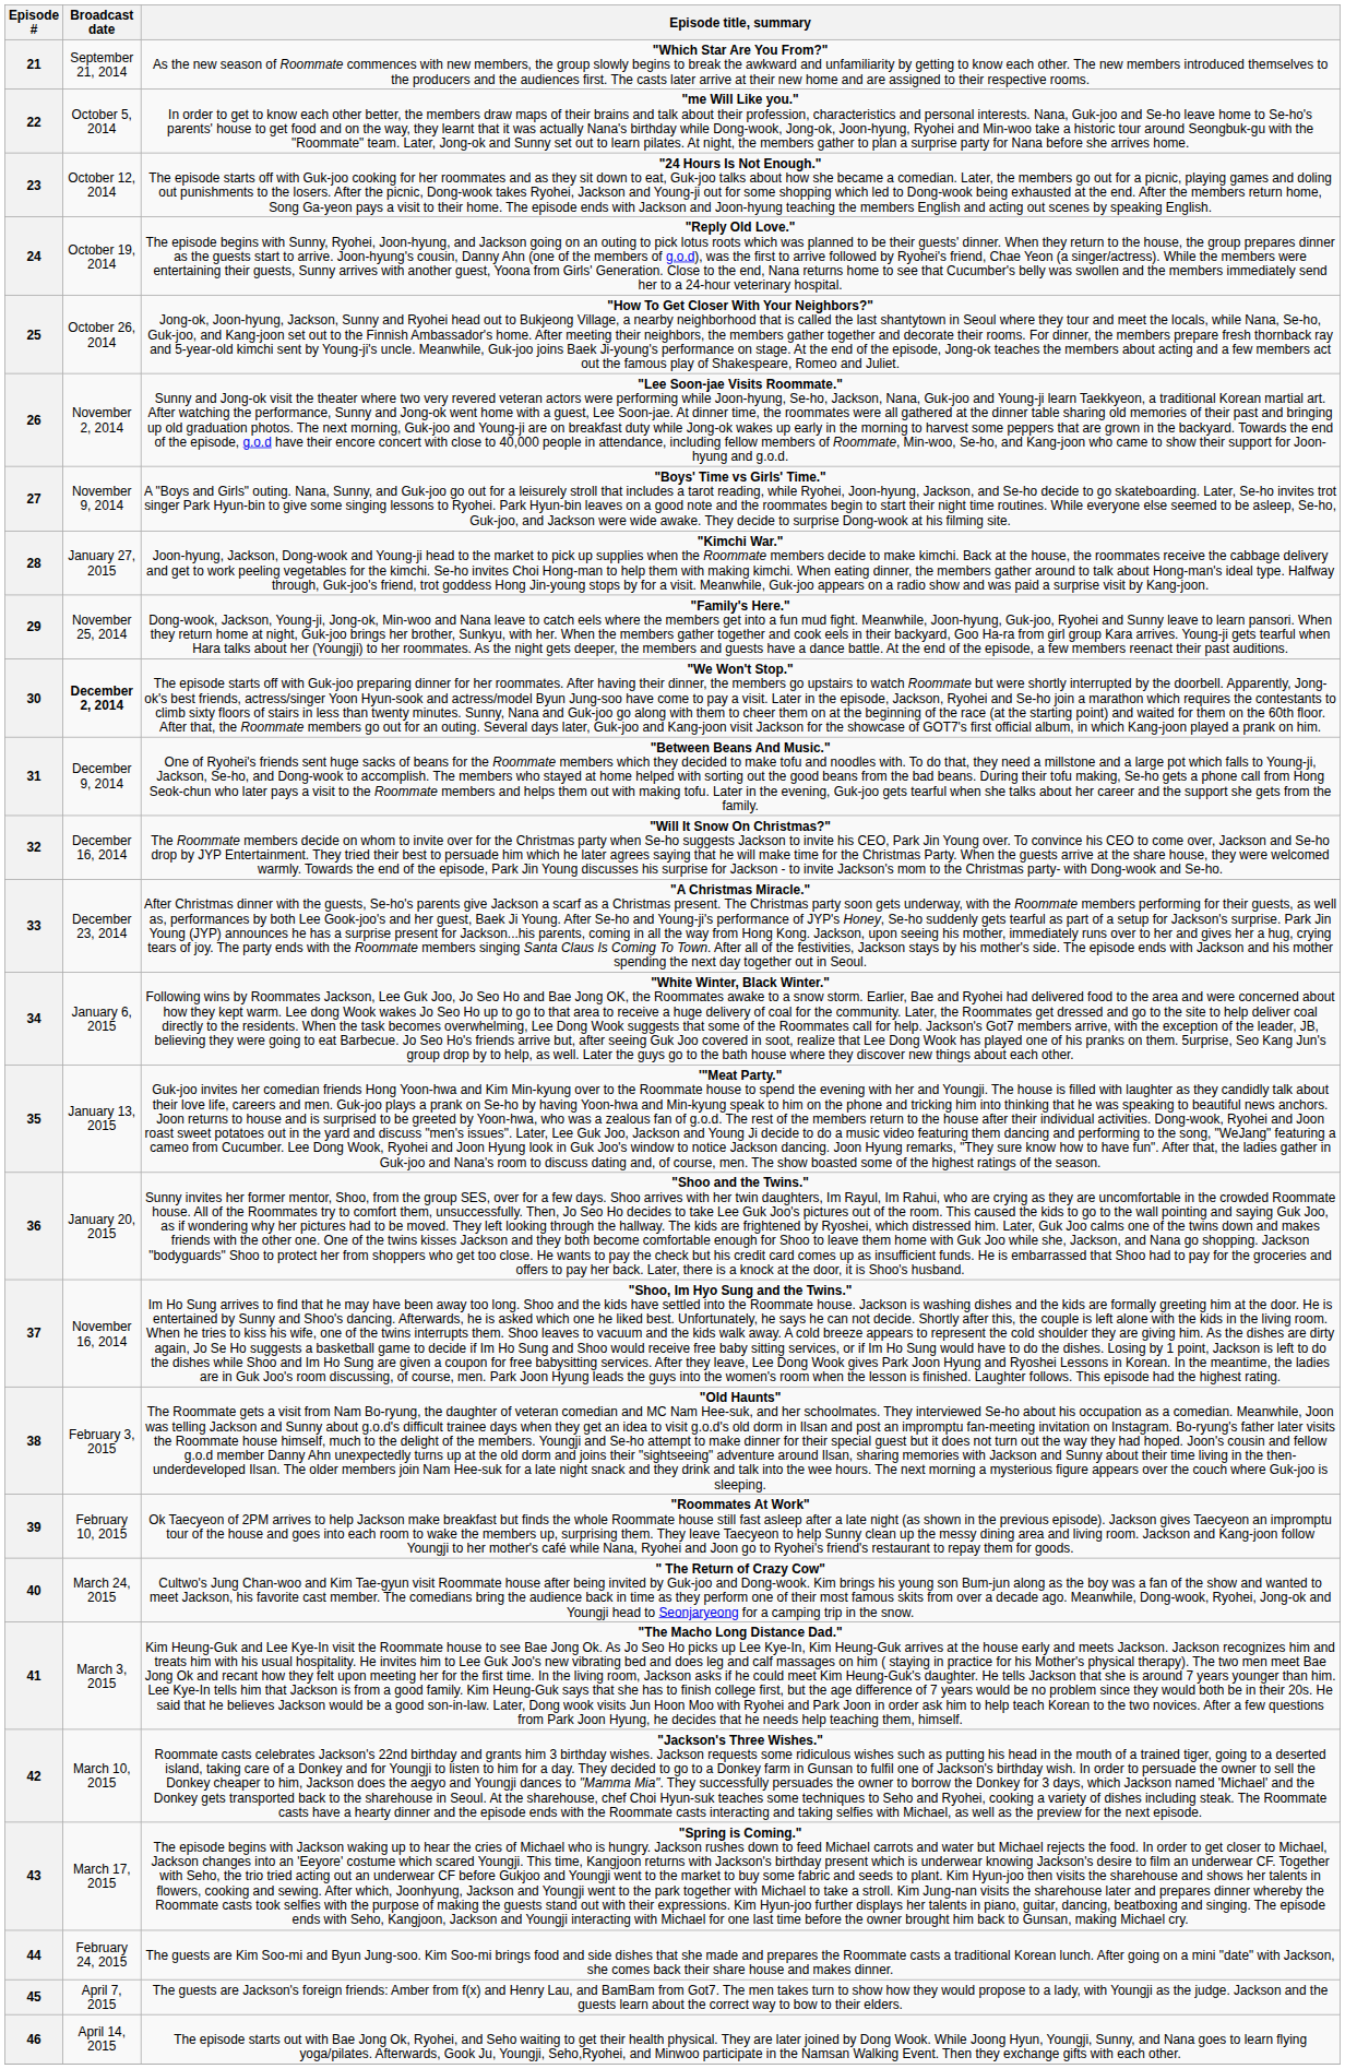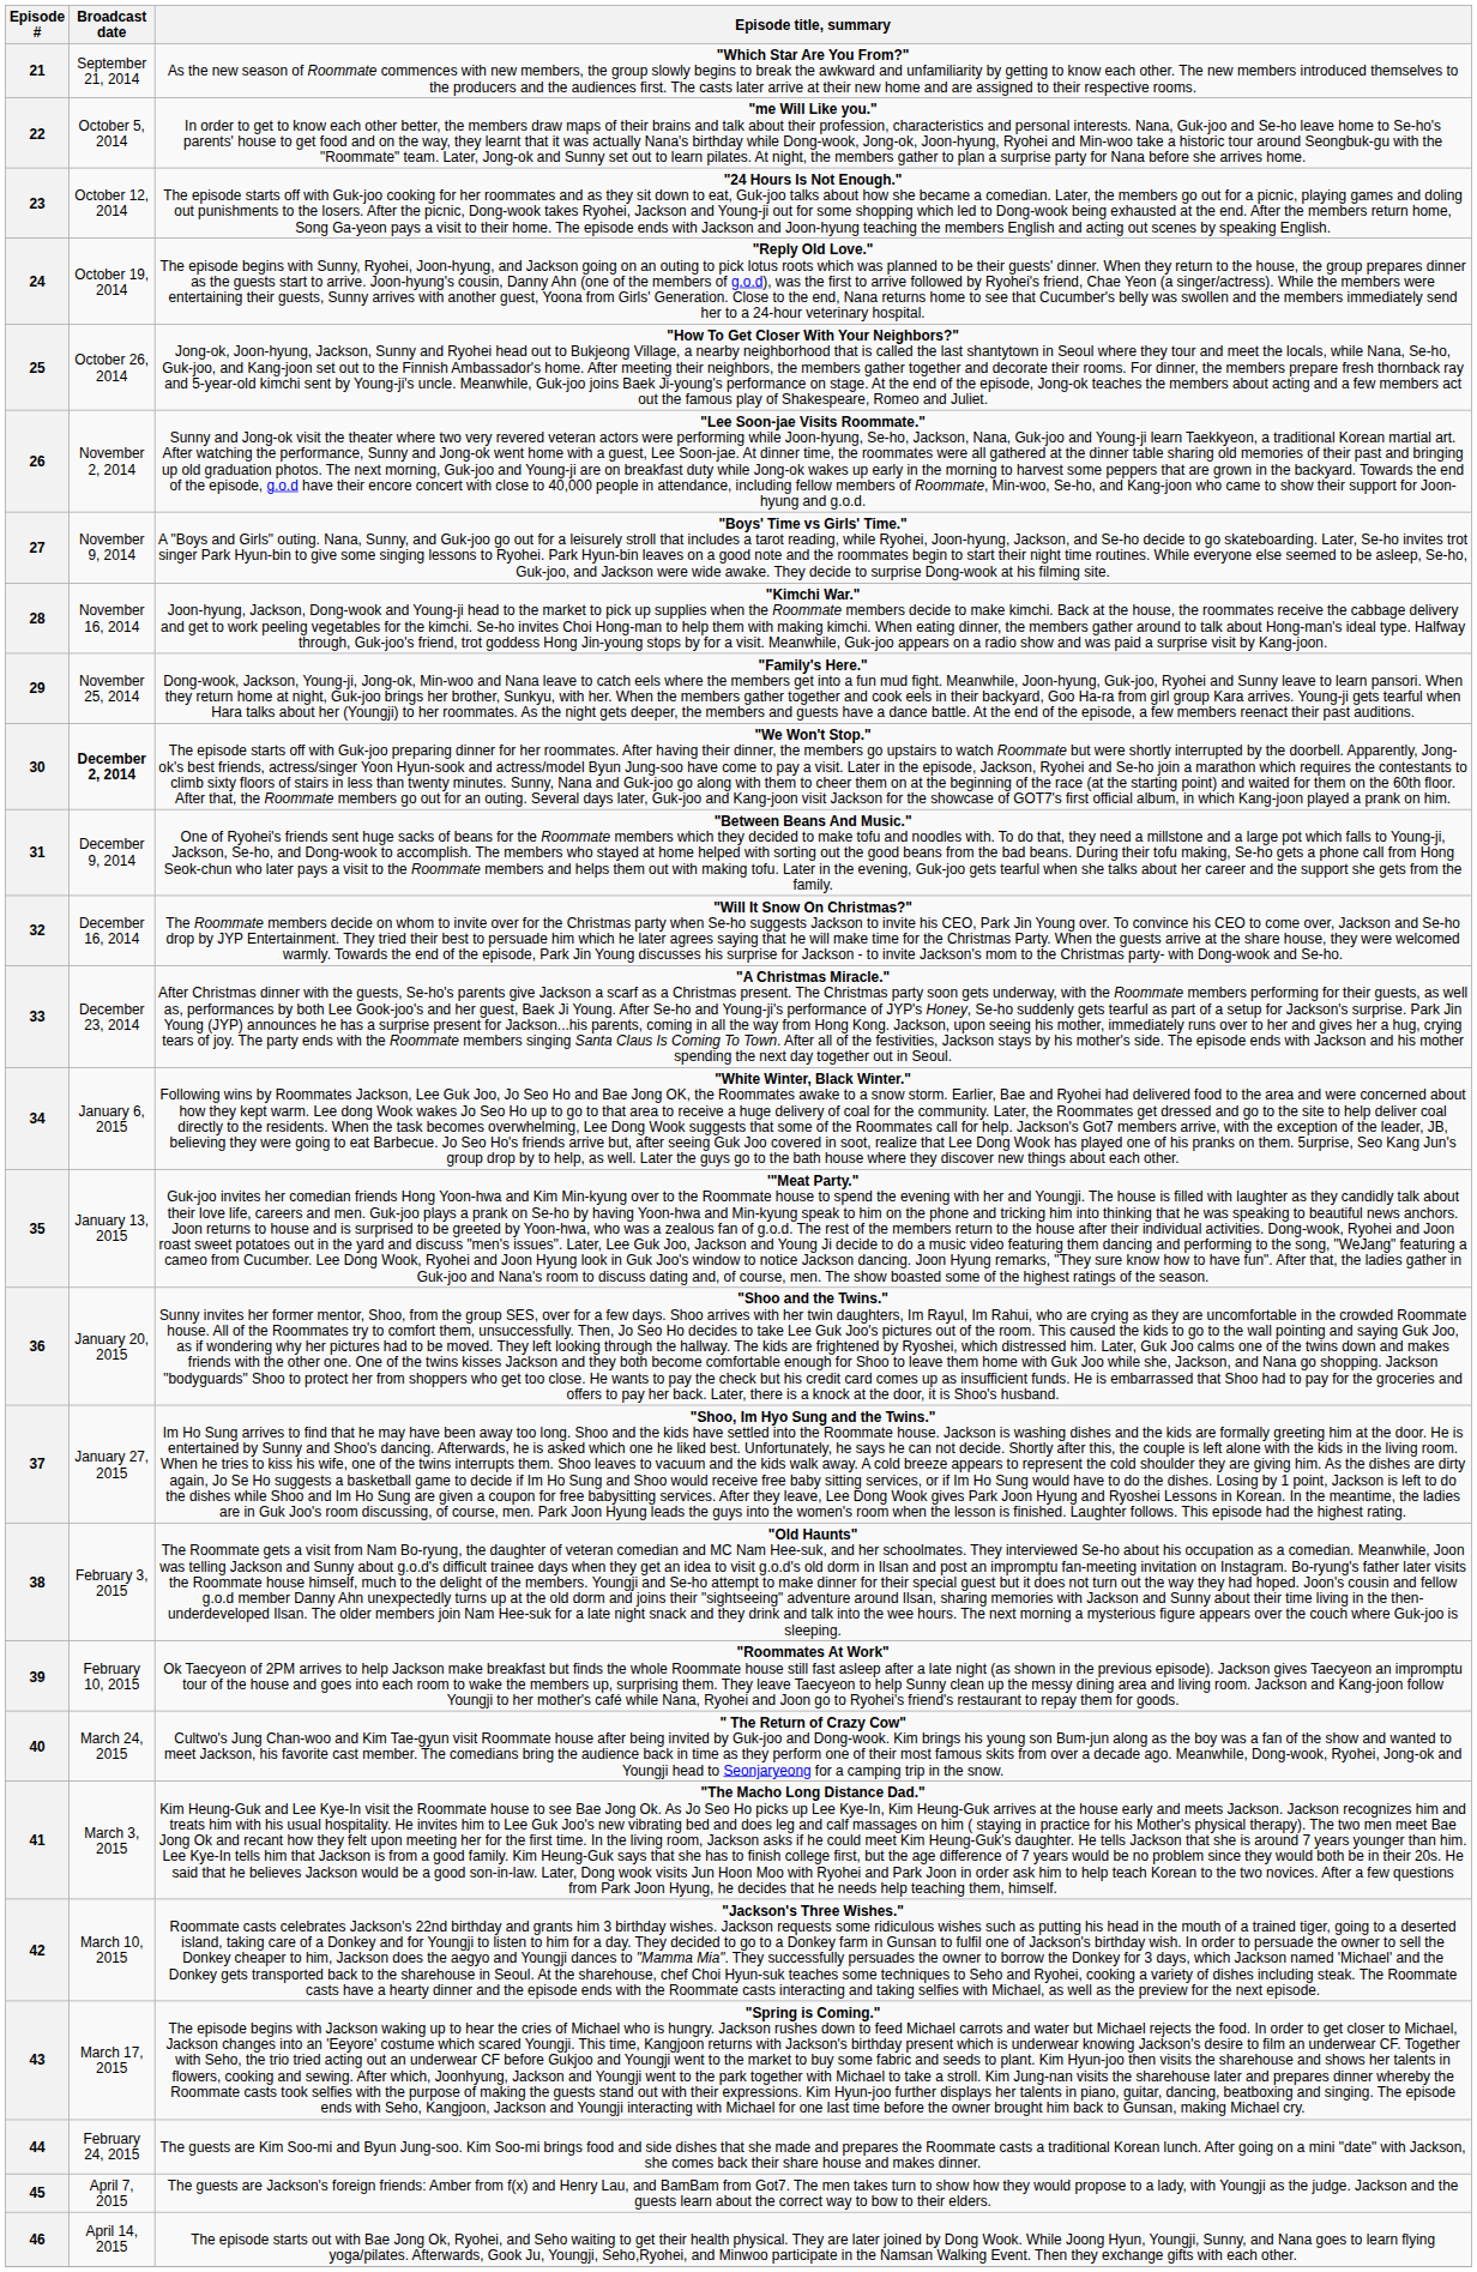 <table class="wikitable" style="font-size:95%;">
 <tr>
 <th>Episode #</th>
 <th>Broadcast date</th>
 <th>Episode title, summary</th>
 </tr>
 <tr style="text-align:center;">
 <th>21</th>
 <td>September 21, 2014</td>
 <td><strong>"Which Star Are You From?"</strong><br>As the new season of <em>Roommate</em> commences with new members, the group slowly begins to break the awkward and unfamiliarity by getting to know each other. The new members introduced themselves to the producers and the audiences first. The casts later arrive at their new home and are assigned to their respective rooms.</td>
 </tr>
 <tr style="text-align:center;">
 <th>22</th>
 <td>October 5, 2014</td>
 <td><strong>"me Will Like you."</strong><br>In order to get to know each other better, the members draw maps of their brains and talk about their profession, characteristics and personal interests. Nana, Guk-joo and Se-ho leave home to Se-ho's parents' house to get food and on the way, they learnt that it was actually Nana's birthday while Dong-wook, Jong-ok, Joon-hyung, Ryohei and Min-woo take a historic tour around Seongbuk-gu with the "Roommate" team. Later, Jong-ok and Sunny set out to learn pilates. At night, the members gather to plan a surprise party for Nana before she arrives home.</td>
 </tr>
 <tr style="text-align:center;">
 <th>23</th>
 <td>October 12, 2014</td>
 <td><strong>"24 Hours Is Not Enough."</strong><br>The episode starts off with Guk-joo cooking for her roommates and as they sit down to eat, Guk-joo talks about how she became a comedian. Later, the members go out for a picnic, playing games and doling out punishments to the losers. After the picnic, Dong-wook takes Ryohei, Jackson and Young-ji out for some shopping which led to Dong-wook being exhausted at the end. After the members return home, Song Ga-yeon pays a visit to their home. The episode ends with Jackson and Joon-hyung teaching the members English and acting out scenes by speaking English.</td>
 </tr>
 <tr style="text-align:center;">
 <th>24</th>
 <td>October 19, 2014</td>
 <td><strong>"Reply Old Love."</strong><br>The episode begins with Sunny, Ryohei, Joon-hyung, and Jackson going on an outing to pick lotus roots which was planned to be their guests' dinner. When they return to the house, the group prepares dinner as the guests start to arrive. Joon-hyung's cousin, Danny Ahn (one of the members of <a href='#'>g.o.d</a>), was the first to arrive followed by Ryohei's friend, Chae Yeon (a singer/actress). While the members were entertaining their guests, Sunny arrives with another guest, Yoona from Girls' Generation. Close to the end, Nana returns home to see that Cucumber's belly was swollen and the members immediately send her to a 24-hour veterinary hospital.</td>
 </tr>
 <tr style="text-align:center;">
 <th>25</th>
 <td>October 26, 2014</td>
 <td><strong>"How To Get Closer With Your Neighbors?"</strong><br>Jong-ok, Joon-hyung, Jackson, Sunny and Ryohei head out to Bukjeong Village, a nearby neighborhood that is called the last shantytown in Seoul where they tour and meet the locals, while Nana, Se-ho, Guk-joo, and Kang-joon set out to the Finnish Ambassador's home. After meeting their neighbors, the members gather together and decorate their rooms. For dinner, the members prepare fresh thornback ray and 5-year-old kimchi sent by Young-ji's uncle. Meanwhile, Guk-joo joins Baek Ji-young's performance on stage. At the end of the episode, Jong-ok teaches the members about acting and a few members act out the famous play of Shakespeare, Romeo and Juliet.</td>
 </tr>
 <tr style="text-align:center;">
 <th>26</th>
 <td>November 2, 2014</td>
 <td><strong>"Lee Soon-jae Visits Roommate."</strong><br>Sunny and Jong-ok visit the theater where two very revered veteran actors were performing while Joon-hyung, Se-ho, Jackson, Nana, Guk-joo and Young-ji learn Taekkyeon, a traditional Korean martial art. After watching the performance, Sunny and Jong-ok went home with a guest, Lee Soon-jae. At dinner time, the roommates were all gathered at the dinner table sharing old memories of their past and bringing up old graduation photos. The next morning, Guk-joo and Young-ji are on breakfast duty while Jong-ok wakes up early in the morning to harvest some peppers that are grown in the backyard. Towards the end of the episode, <a href='#'>g.o.d</a> have their encore concert with close to 40,000 people in attendance, including fellow members of <em>Roommate</em>, Min-woo, Se-ho, and Kang-joon who came to show their support for Joon-hyung and g.o.d.</td>
 </tr>
 <tr style="text-align:center;">
 <th>27</th>
 <td>November 9, 2014</td>
 <td><strong>"Boys' Time vs Girls' Time."</strong><br>A "Boys and Girls" outing. Nana, Sunny, and Guk-joo go out for a leisurely stroll that includes a tarot reading, while Ryohei, Joon-hyung, Jackson, and Se-ho decide to go skateboarding. Later, Se-ho invites trot singer Park Hyun-bin to give some singing lessons to Ryohei. Park Hyun-bin leaves on a good note and the roommates begin to start their night time routines. While everyone else seemed to be asleep, Se-ho, Guk-joo, and Jackson were wide awake. They decide to surprise Dong-wook at his filming site.</td>
 </tr>
 <tr style="text-align:center;">
 <th>28</th>
-<td>January 27, 2015</td>
+<td>November 16, 2014</td>
 <td><strong>"Kimchi War."</strong><br>Joon-hyung, Jackson, Dong-wook and Young-ji head to the market to pick up supplies when the <em>Roommate</em> members decide to make kimchi. Back at the house, the roommates receive the cabbage delivery and get to work peeling vegetables for the kimchi. Se-ho invites Choi Hong-man to help them with making kimchi. When eating dinner, the members gather around to talk about Hong-man's ideal type. Halfway through, Guk-joo's friend, trot goddess Hong Jin-young stops by for a visit. Meanwhile, Guk-joo appears on a radio show and was paid a surprise visit by Kang-joon.</td>
 </tr>
 <tr style="text-align:center;">
 <th>29</th>
 <td>November 25, 2014</td>
 <td><strong>"Family's Here."</strong><br>Dong-wook, Jackson, Young-ji, Jong-ok, Min-woo and Nana leave to catch eels where the members get into a fun mud fight. Meanwhile, Joon-hyung, Guk-joo, Ryohei and Sunny leave to learn pansori. When they return home at night, Guk-joo brings her brother, Sunkyu, with her. When the members gather together and cook eels in their backyard, Goo Ha-ra from girl group Kara arrives. Young-ji gets tearful when Hara talks about her (Youngji) to her roommates. As the night gets deeper, the members and guests have a dance battle. At the end of the episode, a few members reenact their past auditions.</td>
 </tr>
 <tr style="text-align:center;">
 <th>30</th>
 <td><strong>December 2, 2014</strong></td>
 <td><strong>"We Won't Stop."</strong><br>The episode starts off with Guk-joo preparing dinner for her roommates. After having their dinner, the members go upstairs to watch <em>Roommate</em> but were shortly interrupted by the doorbell. Apparently, Jong-ok's best friends, actress/singer Yoon Hyun-sook and actress/model Byun Jung-soo have come to pay a visit. Later in the episode, Jackson, Ryohei and Se-ho join a marathon which requires the contestants to climb sixty floors of stairs in less than twenty minutes. Sunny, Nana and Guk-joo go along with them to cheer them on at the beginning of the race (at the starting point) and waited for them on the 60th floor. After that, the <em>Roommate</em> members go out for an outing. Several days later, Guk-joo and Kang-joon visit Jackson for the showcase of GOT7's first official album, in which Kang-joon played a prank on him.</td>
 </tr>
 <tr style="text-align:center;">
 <th>31</th>
 <td>December 9, 2014</td>
 <td><strong>"Between Beans And Music."</strong><br>One of Ryohei's friends sent huge sacks of beans for the <em>Roommate</em> members which they decided to make tofu and noodles with. To do that, they need a millstone and a large pot which falls to Young-ji, Jackson, Se-ho, and Dong-wook to accomplish. The members who stayed at home helped with sorting out the good beans from the bad beans. During their tofu making, Se-ho gets a phone call from Hong Seok-chun who later pays a visit to the <em>Roommate</em> members and helps them out with making tofu. Later in the evening, Guk-joo gets tearful when she talks about her career and the support she gets from the family.</td>
 </tr>
 <tr style="text-align:center;">
 <th>32</th>
 <td>December 16, 2014</td>
 <td><strong>"Will It Snow On Christmas?"</strong><br>The <em>Roommate</em> members decide on whom to invite over for the Christmas party when Se-ho suggests Jackson to invite his CEO, Park Jin Young over. To convince his CEO to come over, Jackson and Se-ho drop by JYP Entertainment. They tried their best to persuade him which he later agrees saying that he will make time for the Christmas Party. When the guests arrive at the share house, they were welcomed warmly. Towards the end of the episode, Park Jin Young discusses his surprise for Jackson - to invite Jackson's mom to the Christmas party- with Dong-wook and Se-ho.</td>
 </tr>
 <tr style="text-align:center;">
 <th>33</th>
 <td>December 23, 2014</td>
 <td><strong>"A Christmas Miracle."</strong><br>After Christmas dinner with the guests, Se-ho's parents give Jackson a scarf as a Christmas present. The Christmas party soon gets underway, with the <em>Roommate</em> members performing for their guests, as well as, performances by both Lee Gook-joo's and her guest, Baek Ji Young.  After Se-ho and Young-ji's performance of JYP's <em>Honey</em>, Se-ho suddenly gets tearful as part of a setup for Jackson's surprise. Park Jin Young (JYP) announces he has a surprise present for Jackson...his parents, coming in all the way from Hong Kong. Jackson, upon seeing his mother, immediately runs over to her and gives her a hug, crying tears of joy. The party ends with the <em>Roommate</em> members singing <em>Santa Claus Is Coming To Town</em>. After all of the festivities, Jackson stays by his mother's side. The episode ends with Jackson and his mother spending the next day together out in Seoul.</td>
 </tr>
 <tr style="text-align:center;">
 <th>34</th>
 <td>January 6, 2015</td>
 <td><strong>"White Winter, Black Winter."</strong><br>Following wins by Roommates Jackson, Lee Guk Joo, Jo Seo Ho and Bae Jong OK, the Roommates awake to a snow storm.  Earlier, Bae and Ryohei had delivered food to the area and were concerned about how they kept warm.  Lee dong Wook wakes Jo Seo Ho up to go to that area to receive a huge delivery of coal for the community.  Later, the Roommates get dressed and go to the site to help deliver coal directly to the residents.  When the task becomes overwhelming, Lee Dong Wook suggests that some of the Roommates call for help. Jackson's Got7 members arrive, with the exception of the leader, JB, believing they were going to eat Barbecue.  Jo Seo Ho's friends arrive but, after seeing Guk Joo covered in soot, realize that Lee Dong Wook has played one of his pranks on them. 5urprise, Seo Kang Jun's group drop by to help, as well. Later the guys go to the bath house where they discover new things about each other.</td>
 </tr>
 <tr style="text-align:center;">
 <th>35</th>
 <td>January 13, 2015</td>
 <td><strong>'"Meat Party."</strong><br>Guk-joo invites her comedian friends Hong Yoon-hwa and Kim Min-kyung over to the Roommate house to spend the evening with her and Youngji. The house is filled with laughter as they candidly talk about their love life, careers and men. Guk-joo plays a prank on Se-ho by having Yoon-hwa and Min-kyung speak to him on the phone and tricking him into thinking that he was speaking to beautiful news anchors. Joon returns to house and is surprised to be greeted by Yoon-hwa, who was a zealous fan of g.o.d. The rest of the members return to the house after their individual activities. Dong-wook, Ryohei and Joon roast sweet potatoes out in the yard and discuss "men's issues". Later, Lee Guk Joo, Jackson and Young Ji decide to do a music video featuring them dancing and performing to the song, "WeJang" featuring a cameo from Cucumber.  Lee Dong Wook, Ryohei and Joon Hyung look in Guk Joo's window to notice Jackson dancing.  Joon Hyung remarks, "They sure know how to have fun". After that, the ladies gather in Guk-joo and Nana's room to discuss dating and, of course, men. The show boasted some of the highest ratings of the season.</td>
 </tr>
 <tr style="text-align:center;">
 <th>36</th>
 <td>January 20, 2015</td>
 <td><strong>"Shoo and the Twins."</strong><br>Sunny invites her former mentor, Shoo, from the group SES, over for a few days.  Shoo arrives with her twin daughters, Im Rayul, Im Rahui, who are crying as they are uncomfortable in the crowded Roommate house.  All of the Roommates try to comfort them, unsuccessfully.  Then, Jo Seo Ho decides to take Lee Guk Joo's pictures out of the room.  This caused the kids to go to the wall pointing and saying Guk Joo, as if wondering why her pictures had to be moved.  They left looking through the hallway.  The kids are frightened by Ryoshei, which distressed him.  Later, Guk Joo calms one of the twins down and makes friends with the other one.  One of the twins kisses Jackson and they both become comfortable enough for Shoo to leave them home with Guk Joo while she, Jackson, and Nana go shopping.  Jackson "bodyguards" Shoo to protect  her from shoppers who get too close.  He wants to pay the check but his credit card comes up as insufficient funds.  He is embarrassed that Shoo had to pay for the groceries and offers to pay her back.  Later, there is a knock at the door, it is Shoo's husband.</td>
 </tr>
 <tr style="text-align:center;">
 <th>37</th>
-<td>November 16, 2014</td>
+<td>January 27, 2015</td>
 <td><strong>"Shoo, Im Hyo Sung and the Twins."</strong><br>Im Ho Sung arrives to find that he may have been away too long.  Shoo and the kids have settled into the Roommate house.  Jackson is washing dishes and the kids are formally greeting him at the door.  He is entertained by Sunny and Shoo's dancing.  Afterwards, he is asked which one he liked best.  Unfortunately, he says he can not decide.  Shortly after this, the couple is left alone with the kids in the living room.  When he tries to kiss his wife, one of the twins interrupts them.  Shoo leaves to vacuum and the kids walk away.  A cold breeze appears to represent the cold shoulder they are giving him.  As the dishes are dirty again, Jo Se Ho suggests a basketball game to decide if Im Ho Sung and Shoo would receive free baby sitting services, or if Im Ho Sung  would have to do the dishes. Losing by 1 point, Jackson is left to do the dishes while Shoo and Im Ho Sung are given a coupon for free babysitting services.  After they leave, Lee Dong Wook gives Park Joon Hyung and Ryoshei Lessons in Korean. In the meantime, the ladies are in Guk Joo's room discussing, of course, men.  Park Joon Hyung leads the guys into the women's room when the lesson is finished. Laughter follows.  This episode had the highest rating.</td>
 </tr>
 <tr style="text-align:center;">
 <th>38</th>
 <td>February 3, 2015</td>
 <td><strong>"Old Haunts"</strong><br>The Roommate gets a visit from Nam Bo-ryung, the daughter of veteran comedian and MC Nam Hee-suk, and her schoolmates. They interviewed Se-ho about his occupation as a comedian. Meanwhile, Joon was telling Jackson and Sunny about g.o.d's difficult trainee days when they get an idea to visit g.o.d's old dorm in Ilsan and post an impromptu fan-meeting invitation on Instagram. Bo-ryung's father later visits the Roommate house himself, much to the delight of the members. Youngji and Se-ho attempt to make dinner for their special guest but it does not turn out the way they had hoped. Joon's cousin and fellow g.o.d member Danny Ahn unexpectedly turns up at the old dorm and joins their "sightseeing" adventure around Ilsan, sharing memories with Jackson and Sunny about their time living in the then-underdeveloped Ilsan. The older members join Nam Hee-suk for a late night snack and they drink and talk into the wee hours. The next morning a mysterious figure appears over the couch where Guk-joo is sleeping.</td>
 </tr>
 <tr style="text-align:center;">
 <th>39</th>
 <td>February 10, 2015</td>
 <td><strong>"Roommates At Work"</strong><br>Ok Taecyeon of 2PM arrives to help Jackson make breakfast but finds the whole Roommate house still fast asleep after a late night (as shown in the previous episode). Jackson gives Taecyeon an impromptu tour of the house and goes into each room to wake the members up, surprising them. They leave Taecyeon to help Sunny clean up the messy dining area and living room. Jackson and Kang-joon follow Youngji to her mother's café while Nana, Ryohei and Joon go to Ryohei's friend's restaurant to repay them for goods.</td>
 </tr>
 <tr style="text-align:center;">
 <th>40</th>
 <td>March 24, 2015</td>
 <td><strong>" The Return of Crazy Cow"</strong><br>Cultwo's Jung Chan-woo and Kim Tae-gyun visit Roommate house after being invited by Guk-joo and Dong-wook. Kim brings his young son Bum-jun along as the boy was a fan of the show and wanted to meet Jackson, his favorite cast member. The comedians bring the audience back in time as they perform one of their most famous skits from over a decade ago. Meanwhile, Dong-wook, Ryohei, Jong-ok and Youngji head to <a href='#'>Seonjaryeong</a> for a camping trip in the snow.</td>
 </tr>
 <tr style="text-align:center;">
 <th>41</th>
 <td>March 3, 2015</td>
 <td><strong>"The Macho Long Distance Dad."</strong><br>Kim Heung-Guk and Lee Kye-In visit the Roommate house to see Bae Jong Ok.  As Jo Seo Ho picks up Lee Kye-In, Kim Heung-Guk arrives at the house early and meets Jackson.  Jackson recognizes him and treats him with his usual hospitality.  He invites him to Lee Guk Joo's new vibrating bed and does leg and calf massages on him ( staying in practice for his Mother's physical therapy). The two men meet Bae Jong Ok and recant how they felt upon meeting her for the first time. In the living room, Jackson asks if he could meet Kim Heung-Guk's daughter.  He tells Jackson that she is around 7 years younger than him.  Lee Kye-In tells him that Jackson is from a good family.  Kim Heung-Guk says that she has to finish college first, but the age difference of 7 years would be no problem since they would both be in their 20s. He said that he believes Jackson would be a good son-in-law. Later, Dong wook visits Jun Hoon Moo with Ryohei and Park Joon in order ask him to help teach Korean to the two novices.  After a few questions from Park Joon Hyung, he decides that he needs help teaching them, himself.</td>
 </tr>
 <tr style="text-align:center;">
 <th>42</th>
 <td>March 10, 2015</td>
 <td><strong>"Jackson's Three Wishes."</strong><br>Roommate casts celebrates Jackson's 22nd birthday and grants him 3 birthday wishes. Jackson requests some ridiculous wishes such as putting his head in the mouth of a trained tiger, going to a deserted island, taking care of a Donkey and for Youngji to listen to him for a day. They decided to go to a Donkey farm in Gunsan to fulfil one of Jackson's birthday wish. In order to persuade the owner to sell the Donkey cheaper to him, Jackson does the aegyo and Youngji dances to <em>"Mamma Mia"</em>. They successfully persuades the owner to borrow the Donkey for 3 days, which Jackson named 'Michael' and the Donkey gets transported back to the sharehouse in Seoul. At the sharehouse, chef Choi Hyun-suk teaches some techniques to Seho and Ryohei, cooking a variety of dishes including steak. The Roommate casts have a hearty dinner and the episode ends with the Roommate casts interacting and taking selfies with Michael, as well as the preview for the next episode.</td>
 </tr>
 <tr style="text-align:center;">
 <th>43</th>
 <td>March 17, 2015</td>
 <td><strong>"Spring is Coming."</strong><br>The episode begins with Jackson waking up to hear the cries of Michael who is hungry. Jackson rushes down to feed Michael carrots and water but Michael rejects the food. In order to get closer to Michael, Jackson changes into an 'Eeyore' costume which scared Youngji. This time, Kangjoon returns with Jackson's birthday present which is underwear knowing Jackson's desire to film an underwear CF. Together with Seho, the trio tried acting out an underwear CF before Gukjoo and Youngji went to the market to buy some fabric and seeds to plant. Kim Hyun-joo then visits the sharehouse and shows her talents in flowers, cooking and sewing. After which, Joonhyung, Jackson and Youngji went to the park together with Michael to take a stroll. Kim Jung-nan visits the sharehouse later and prepares dinner whereby the Roommate casts took selfies with the purpose of making the guests stand out with their expressions. Kim Hyun-joo further displays her talents in piano, guitar, dancing, beatboxing and singing. The episode ends with Seho, Kangjoon, Jackson and Youngji interacting with Michael for one last time before the owner brought him back to Gunsan, making Michael cry.</td>
 </tr>
 <tr style="text-align:center;">
 <th>44</th>
 <td>February 24, 2015</td>
 <td><br>The guests are Kim Soo-mi and Byun Jung-soo. Kim Soo-mi brings food and side dishes that she made and prepares the Roommate casts a traditional Korean lunch. After going on a mini "date" with Jackson, she comes back their share house and makes dinner.</td>
 </tr>
 <tr style="text-align:center;">
 <th>45</th>
 <td>April 7, 2015</td>
 <td>The guests are Jackson's foreign friends: Amber from f(x) and Henry Lau, and BamBam from Got7. The men takes turn to show how they would propose to a lady, with Youngji as the judge. Jackson and the guests learn about the correct way to bow to their elders.</td>
 </tr>
 <tr style="text-align:center;">
 <th>46</th>
 <td>April 14, 2015</td>
 <td><br>The episode starts out with Bae Jong Ok, Ryohei, and Seho waiting to get their health physical. They are later joined by Dong Wook. While Joong Hyun, Youngji, Sunny, and Nana goes to learn flying yoga/pilates. Afterwards, Gook Ju, Youngji, Seho,Ryohei, and Minwoo participate in the Namsan Walking Event. Then they exchange gifts with each other.</td>
 </tr>
 <tr>
 </tr>
 </table>
